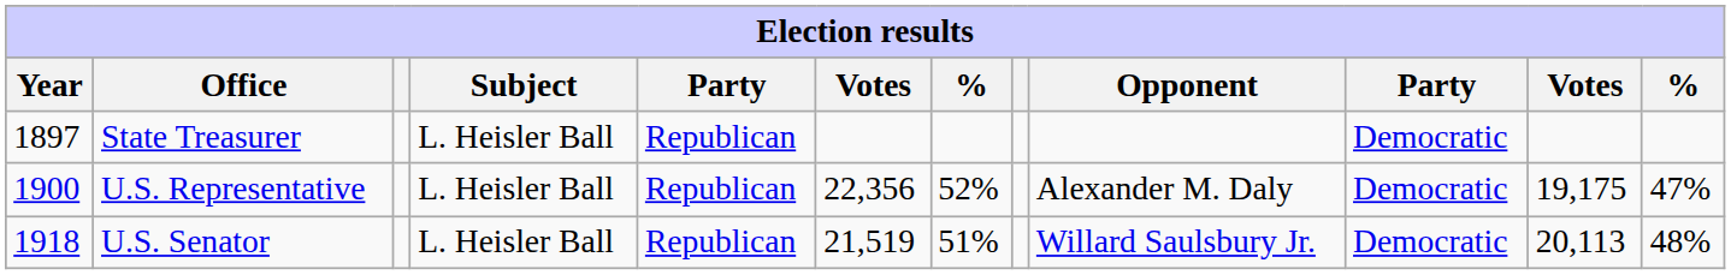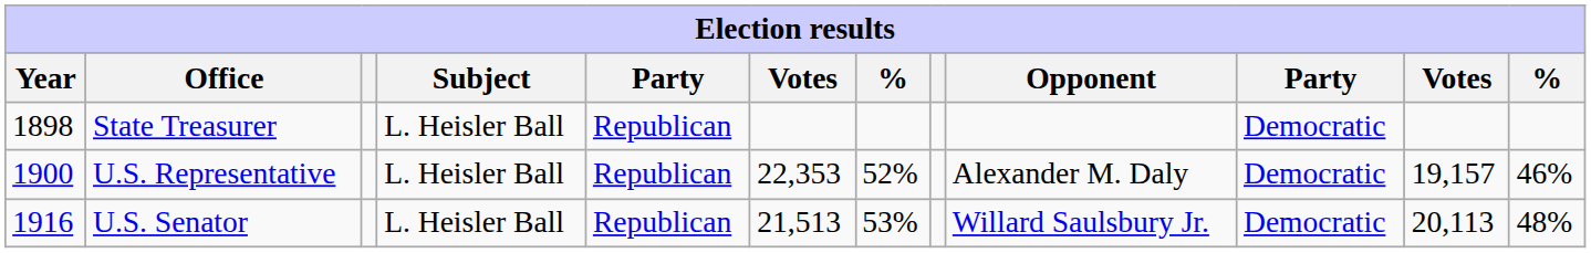 <table class=wikitable style="width: 94%" style="text-align: center;" align="center">
 <tr bgcolor=#cccccc>
 <th colspan=12 style="background: #ccccff;">Election results</th>
 </tr>
 <tr>
 <th><strong>Year</strong></th>
 <th><strong>Office</strong></th>
 <th></th>
 <th><strong>Subject</strong></th>
 <th><strong>Party</strong></th>
 <th><strong>Votes</strong></th>
 <th><strong>%</strong></th>
 <th></th>
 <th><strong>Opponent</strong></th>
 <th><strong>Party</strong></th>
 <th><strong>Votes</strong></th>
 <th><strong>%</strong></th>
 </tr>
 <tr>
-<td>1897</td>
+<td>1898</td>
 <td><a href='#'>State Treasurer</a></td>
 <td></td>
 <td>L. Heisler Ball</td>
 <td><a href='#'>Republican</a></td>
 <td></td>
 <td></td>
 <td></td>
 <td></td>
 <td><a href='#'>Democratic</a></td>
 <td></td>
 <td></td>
 </tr>
 <tr>
 <td><a href='#'>1900</a></td>
 <td><a href='#'>U.S. Representative</a></td>
 <td></td>
 <td>L. Heisler Ball</td>
 <td><a href='#'>Republican</a></td>
-<td>22,356</td>
+<td>22,353</td>
 <td>52%</td>
 <td></td>
 <td>Alexander M. Daly</td>
 <td><a href='#'>Democratic</a></td>
-<td>19,175</td>
-<td>47%</td>
+<td>19,157</td>
+<td>46%</td>
 </tr>
 <tr>
-<td><a href='#'>1918</a></td>
+<td><a href='#'>1916</a></td>
 <td><a href='#'>U.S. Senator</a></td>
 <td></td>
 <td>L. Heisler Ball</td>
 <td><a href='#'>Republican</a></td>
-<td>21,519</td>
-<td>51%</td>
+<td>21,513</td>
+<td>53%</td>
 <td></td>
 <td><a href='#'>Willard Saulsbury Jr.</a></td>
 <td><a href='#'>Democratic</a></td>
 <td>20,113</td>
 <td>48%</td>
 </tr>
 </table>
